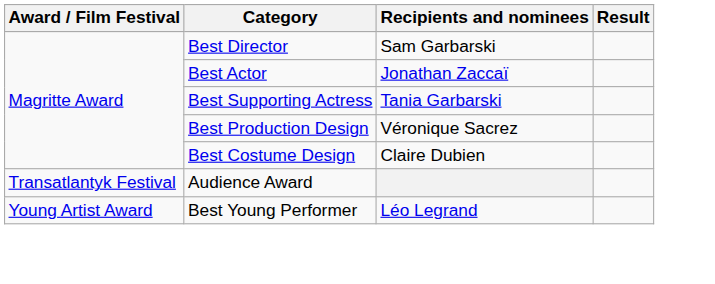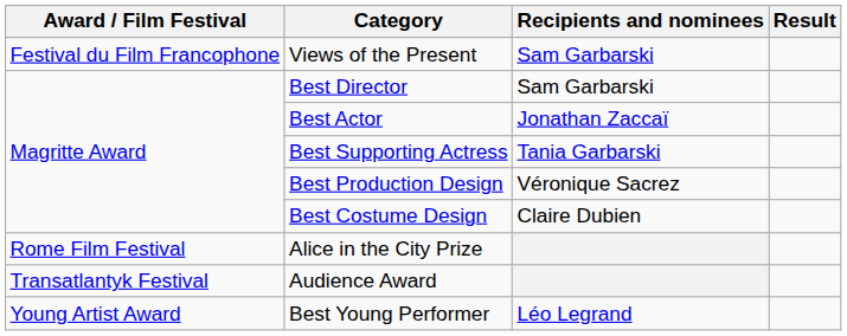 <table class="wikitable plainrowheaders sortable">
 <tr style="background:#ccc; text-align:center;">
 <th scope="col">Award / Film Festival</th>
 <th scope="col">Category</th>
 <th scope="col">Recipients and nominees</th>
 <th scope="col">Result</th>
+</tr>
+<tr>
+<td><a href='#'>Festival du Film Francophone</a></td>
+<td>Views of the Present</td>
+<td><a href='#'>Sam Garbarski</a></td>
+<td></td>
 </tr>
 <tr>
 <td rowspan="5"><a href='#'>Magritte Award</a></td>
 <td><a href='#'>Best Director</a></td>
 <td>Sam Garbarski</td>
 <td></td>
 </tr>
 <tr>
 <td><a href='#'>Best Actor</a></td>
 <td><a href='#'>Jonathan Zaccaï</a></td>
 <td></td>
 </tr>
 <tr>
 <td><a href='#'>Best Supporting Actress</a></td>
 <td><a href='#'>Tania Garbarski</a></td>
 <td></td>
 </tr>
 <tr>
 <td><a href='#'>Best Production Design</a></td>
 <td>Véronique Sacrez</td>
 <td></td>
 </tr>
 <tr>
 <td><a href='#'>Best Costume Design</a></td>
 <td>Claire Dubien</td>
 <td></td>
 </tr>
 <tr>
+<td><a href='#'>Rome Film Festival</a></td>
+<td>Alice in the City Prize</td>
+<th></th>
+<td></td>
+</tr>
+<tr>
 <td><a href='#'>Transatlantyk Festival</a></td>
 <td>Audience Award</td>
 <th></th>
 <td></td>
 </tr>
 <tr>
 <td><a href='#'>Young Artist Award</a></td>
 <td>Best Young Performer</td>
 <td><a href='#'>Léo Legrand</a></td>
 <td></td>
 </tr>
 </table>
